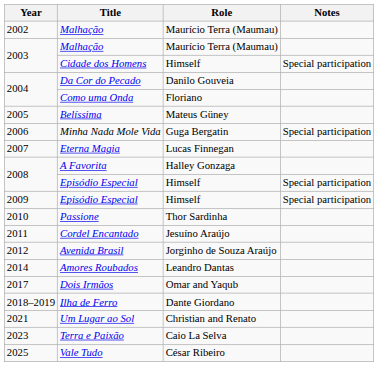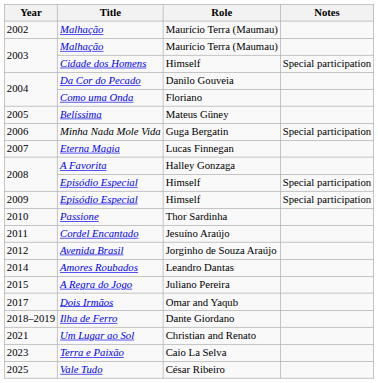 <table class="wikitable">
 <tr>
 <th>Year</th>
 <th>Title</th>
 <th>Role</th>
 <th>Notes</th>
 </tr>
 <tr>
 <td>2002</td>
 <td><em><a href='#'>Malhação</a></em></td>
 <td>Maurício Terra (Maumau)</td>
 <td></td>
 </tr>
 <tr>
 <td rowspan=2>2003</td>
 <td><em><a href='#'>Malhação</a></em></td>
 <td>Maurício Terra (Maumau)</td>
 <td></td>
 </tr>
 <tr>
 <td><em><a href='#'>Cidade dos Homens</a></em></td>
 <td>Himself</td>
 <td>Special participation</td>
 </tr>
 <tr>
 <td rowspan=2>2004</td>
 <td><em><a href='#'>Da Cor do Pecado</a></em></td>
 <td>Danilo Gouveia</td>
 <td></td>
 </tr>
 <tr>
 <td><em><a href='#'>Como uma Onda</a></em></td>
 <td>Floriano</td>
 <td></td>
 </tr>
 <tr>
 <td>2005</td>
 <td><em><a href='#'>Belíssima</a></em></td>
 <td>Mateus Güney</td>
 <td></td>
 </tr>
 <tr>
 <td>2006</td>
 <td><em>Minha Nada Mole Vida</em></td>
 <td>Guga Bergatin</td>
 <td>Special participation</td>
 </tr>
 <tr>
 <td>2007</td>
 <td><em><a href='#'>Eterna Magia</a></em></td>
 <td>Lucas Finnegan</td>
 <td></td>
 </tr>
 <tr>
 <td rowspan="2">2008</td>
 <td><em><a href='#'>A Favorita</a></em></td>
 <td>Halley Gonzaga</td>
 <td></td>
 </tr>
 <tr>
 <td><em><a href='#'>Episódio Especial</a></em></td>
 <td>Himself</td>
 <td>Special participation</td>
 </tr>
 <tr>
 <td>2009</td>
 <td><em><a href='#'>Episódio Especial</a></em></td>
 <td>Himself</td>
 <td>Special participation</td>
 </tr>
 <tr>
 <td>2010</td>
 <td><em><a href='#'>Passione</a></em></td>
 <td>Thor Sardinha</td>
 <td></td>
 </tr>
 <tr>
 <td>2011</td>
 <td><em><a href='#'>Cordel Encantado</a></em></td>
 <td>Jesuíno Araújo</td>
 <td></td>
 </tr>
 <tr>
 <td>2012</td>
 <td><em><a href='#'>Avenida Brasil</a></em></td>
 <td>Jorginho de Souza Araújo</td>
 <td></td>
 </tr>
 <tr>
 <td>2014</td>
 <td><em><a href='#'>Amores Roubados</a></em></td>
 <td>Leandro Dantas</td>
 <td></td>
 </tr>
 <tr>
+<td>2015</td>
+<td><em><a href='#'>A Regra do Jogo</a></em></td>
+<td>Juliano Pereira</td>
+<td></td>
+</tr>
+<tr>
 <td>2017</td>
 <td><em><a href='#'>Dois Irmãos</a></em></td>
 <td>Omar and Yaqub</td>
 <td></td>
 </tr>
 <tr>
 <td>2018–2019</td>
 <td><em><a href='#'>Ilha de Ferro</a></em></td>
 <td>Dante Giordano</td>
 <td></td>
 </tr>
 <tr>
 <td>2021</td>
 <td><em><a href='#'>Um Lugar ao Sol</a></em></td>
 <td>Christian and Renato</td>
 <td></td>
 </tr>
 <tr>
 <td>2023</td>
 <td><em><a href='#'>Terra e Paixão</a></em></td>
 <td>Caio La Selva</td>
 <td></td>
 </tr>
 <tr>
 <td>2025</td>
 <td><em><a href='#'>Vale Tudo</a></em></td>
 <td>César Ribeiro</td>
 <td></td>
 </tr>
 </table>
